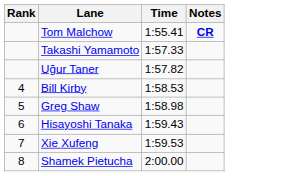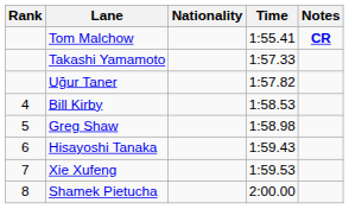 <table class="wikitable sortable" style="text-align:center">
 <tr>
 <th>Rank</th>
 <th>Lane</th>
+<th>Nationality</th>
 <th>Time</th>
 <th>Notes</th>
 </tr>
 <tr>
 <td></td>
 <td align=left><a href='#'>Tom Malchow</a></td>
+<td align=left></td>
 <td>1:55.41</td>
 <td><strong><a href='#'>CR</a></strong></td>
 </tr>
 <tr>
 <td></td>
 <td align=left><a href='#'>Takashi Yamamoto</a></td>
+<td align=left></td>
 <td>1:57.33</td>
 <td></td>
 </tr>
 <tr>
 <td></td>
 <td align=left><a href='#'>Uğur Taner</a></td>
+<td align=left></td>
 <td>1:57.82</td>
 <td></td>
 </tr>
 <tr>
 <td>4</td>
 <td align=left><a href='#'>Bill Kirby</a></td>
+<td align=left></td>
 <td>1:58.53</td>
 <td></td>
 </tr>
 <tr>
 <td>5</td>
 <td align=left><a href='#'>Greg Shaw</a></td>
+<td align=left></td>
 <td>1:58.98</td>
 <td></td>
 </tr>
 <tr>
 <td>6</td>
 <td align=left><a href='#'>Hisayoshi Tanaka</a></td>
+<td align=left></td>
 <td>1:59.43</td>
 <td></td>
 </tr>
 <tr>
 <td>7</td>
 <td align=left><a href='#'>Xie Xufeng</a></td>
+<td align=left></td>
 <td>1:59.53</td>
 <td></td>
 </tr>
 <tr>
 <td>8</td>
 <td align=left><a href='#'>Shamek Pietucha</a></td>
+<td align=left></td>
 <td>2:00.00</td>
 <td></td>
 </tr>
 </table>
